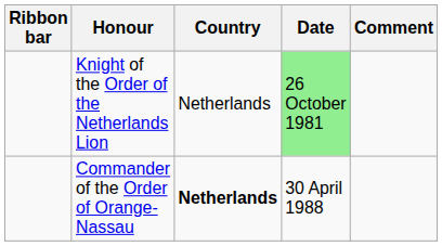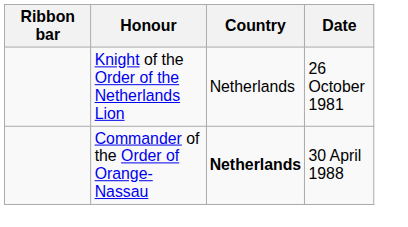 <table class="wikitable" style="width:60%;">
 <tr>
 <th style="width:80px;">Ribbon bar</th>
 <th>Honour</th>
 <th>Country</th>
 <th>Date</th>
-<th>Comment</th>
 </tr>
 <tr>
 <td></td>
 <td><a href='#'>Knight</a> of the <a href='#'>Order of the Netherlands Lion</a></td>
 <td>Netherlands</td>
-<td style="background: lightgreen;">26 October 1981</td>
-<td></td>
+<td>26 October 1981</td>
 </tr>
 <tr>
 <td></td>
 <td><a href='#'>Commander</a> of the <a href='#'>Order of Orange-Nassau</a></td>
 <td><strong>Netherlands</strong></td>
 <td>30 April 1988</td>
-<td></td>
 </tr>
 </table>
